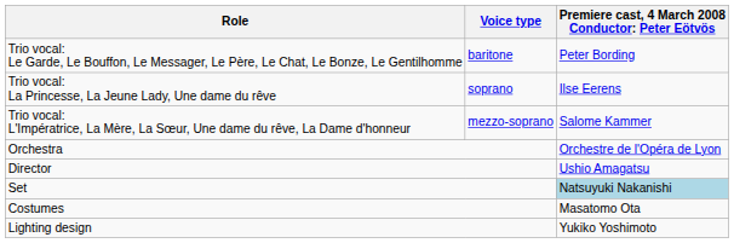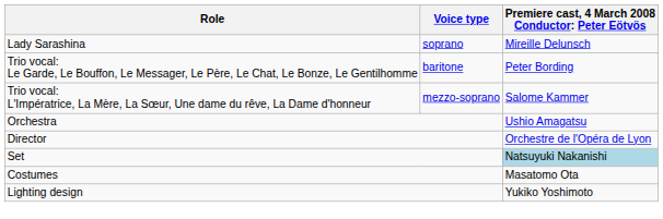 <table class="wikitable">
 <tr>
 <th>Role</th>
 <th><a href='#'>Voice type</a></th>
 <th>Premiere cast, 4 March 2008<br><a href='#'>Conductor</a>: <a href='#'>Peter Eötvös</a></th>
 </tr>
 <tr>
+<td>Lady Sarashina</td>
+<td><a href='#'>soprano</a></td>
+<td><a href='#'>Mireille Delunsch</a></td>
+</tr>
+<tr>
 <td>Trio vocal:<br>Le Garde, Le Bouffon, Le Messager, Le Père, Le Chat, Le Bonze, Le Gentilhomme</td>
 <td><a href='#'>baritone</a></td>
 <td><a href='#'>Peter Bording</a></td>
-</tr>
-<tr>
-<td>Trio vocal:<br>La Princesse, La Jeune Lady, Une dame du rêve</td>
-<td><a href='#'>soprano</a></td>
-<td><a href='#'>Ilse Eerens</a></td>
 </tr>
 <tr>
 <td>Trio vocal:<br>L'Impératrice, La Mère, La Sœur, Une dame du rêve, La Dame d'honneur</td>
 <td><a href='#'>mezzo-soprano</a></td>
 <td><a href='#'>Salome Kammer</a></td>
 </tr>
 <tr>
 <td colspan="2">Orchestra</td>
-<td><a href='#'>Orchestre de l'Opéra de Lyon</a></td>
+<td><a href='#'>Ushio Amagatsu</a></td>
 </tr>
 <tr>
 <td colspan="2">Director</td>
-<td><a href='#'>Ushio Amagatsu</a></td>
+<td><a href='#'>Orchestre de l'Opéra de Lyon</a></td>
 </tr>
 <tr>
 <td colspan="2">Set</td>
 <td style="background: lightblue;">Natsuyuki Nakanishi</td>
 </tr>
 <tr>
 <td colspan="2">Costumes</td>
 <td>Masatomo Ota</td>
 </tr>
 <tr>
 <td colspan="2">Lighting design</td>
 <td>Yukiko Yoshimoto</td>
 </tr>
 </table>
